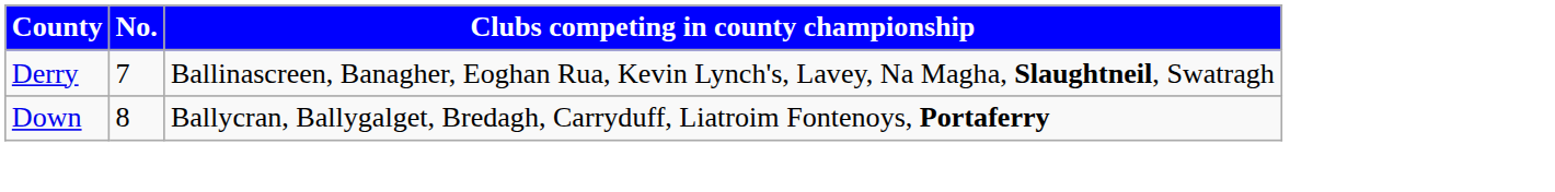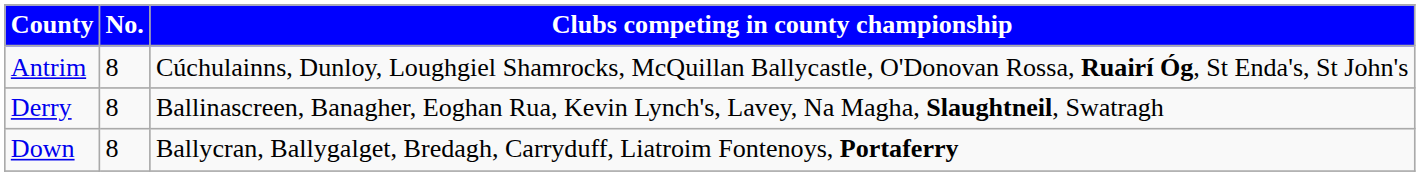 <table class="wikitable sortable" style="text-align:left">
 <tr>
 <th style="background:blue;color:white">County</th>
 <th style="background:blue;color:white">No.</th>
 <th style="background:blue;color:white">Clubs competing in county championship</th>
 </tr>
 <tr>
+<td> <a href='#'>Antrim</a></td>
+<td>8</td>
+<td>Cúchulainns, Dunloy, Loughgiel Shamrocks, McQuillan Ballycastle, O'Donovan Rossa, <strong>Ruairí Óg</strong>, St Enda's, St John's</td>
+</tr>
+<tr>
 <td> <a href='#'>Derry</a></td>
-<td>7</td>
+<td>8</td>
 <td>Ballinascreen, Banagher, Eoghan Rua, Kevin Lynch's, Lavey, Na Magha, <strong>Slaughtneil</strong>,  Swatragh</td>
 </tr>
 <tr>
 <td> <a href='#'>Down</a></td>
 <td>8</td>
 <td>Ballycran, Ballygalget, Bredagh, Carryduff, Liatroim Fontenoys, <strong>Portaferry</strong></td>
 </tr>
 </table>
